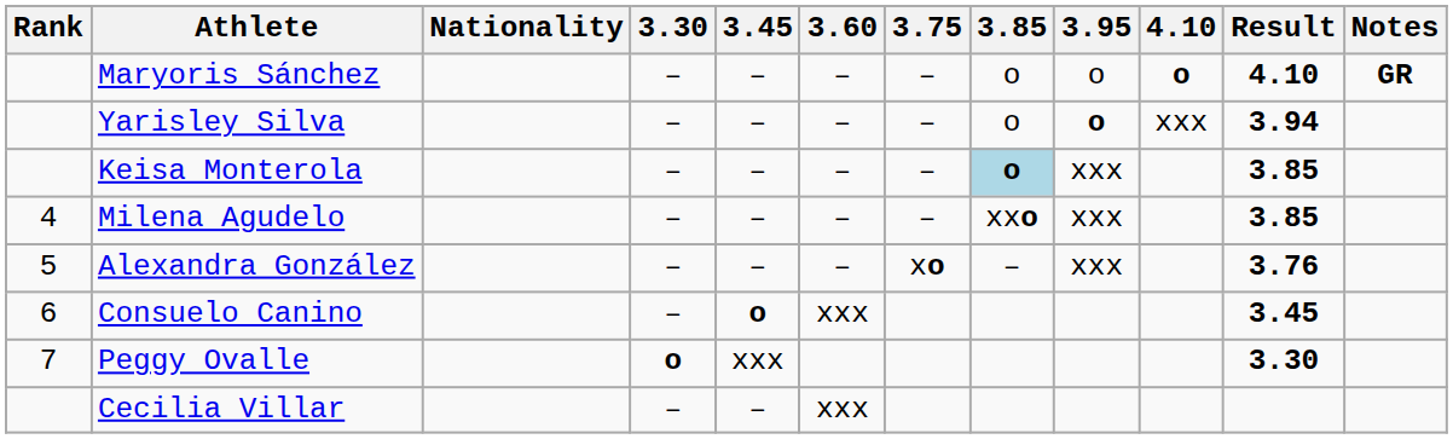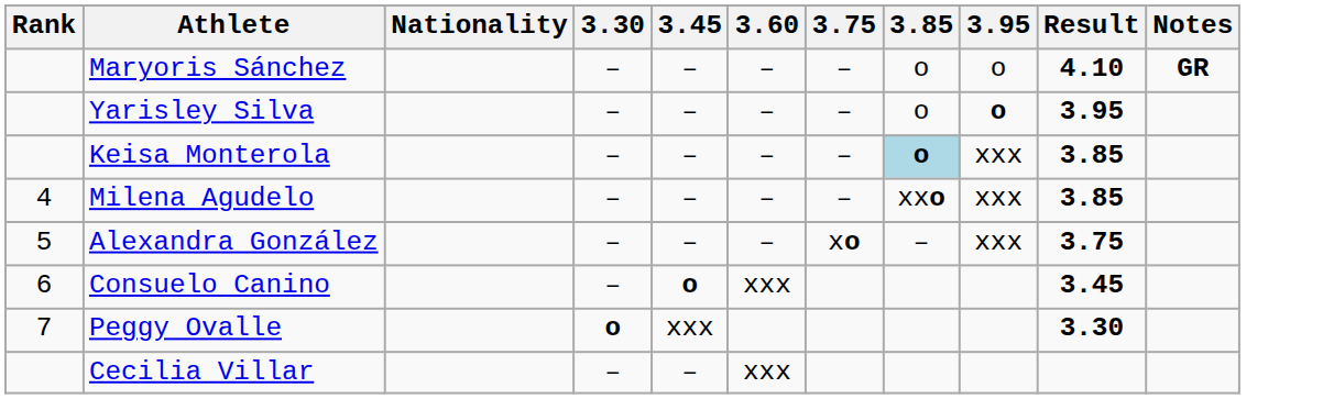 <table class="wikitable sortable" style="text-align:center;font-size:95%">
 <tr>
 <th>Rank</th>
 <th>Athlete</th>
 <th>Nationality</th>
 <th>3.30</th>
 <th>3.45</th>
 <th>3.60</th>
 <th>3.75</th>
 <th>3.85</th>
 <th>3.95</th>
-<th>4.10</th>
 <th>Result</th>
 <th>Notes</th>
 </tr>
 <tr>
 <td></td>
 <td align="left"><a href='#'>Maryoris Sánchez</a></td>
 <td align=left></td>
 <td>–</td>
 <td>–</td>
 <td>–</td>
 <td>–</td>
 <td>o</td>
 <td>o</td>
-<td><strong>o</strong></td>
 <td><strong>4.10</strong></td>
 <td><strong>GR</strong></td>
 </tr>
 <tr>
 <td></td>
 <td align="left"><a href='#'>Yarisley Silva</a></td>
 <td align=left></td>
 <td>–</td>
 <td>–</td>
 <td>–</td>
 <td>–</td>
 <td>o</td>
 <td><strong>o</strong></td>
-<td>xxx</td>
-<td><strong>3.94</strong></td>
+<td><strong>3.95</strong></td>
 <td></td>
 </tr>
 <tr>
 <td></td>
 <td align="left"><a href='#'>Keisa Monterola</a></td>
 <td align=left></td>
 <td>–</td>
 <td>–</td>
 <td>–</td>
 <td>–</td>
 <td style="background: lightblue;"><strong>o</strong></td>
 <td>xxx</td>
-<td></td>
 <td><strong>3.85</strong></td>
 <td></td>
 </tr>
 <tr>
 <td>4</td>
 <td align="left"><a href='#'>Milena Agudelo</a></td>
 <td align=left></td>
 <td>–</td>
 <td>–</td>
 <td>–</td>
 <td>–</td>
 <td>xx<strong>o</strong></td>
 <td>xxx</td>
-<td></td>
 <td><strong>3.85</strong></td>
 <td></td>
 </tr>
 <tr>
 <td>5</td>
 <td align="left"><a href='#'>Alexandra González</a></td>
 <td align=left></td>
 <td>–</td>
 <td>–</td>
 <td>–</td>
 <td>x<strong>o</strong></td>
 <td>–</td>
 <td>xxx</td>
-<td></td>
-<td><strong>3.76</strong></td>
+<td><strong>3.75</strong></td>
 <td></td>
 </tr>
 <tr>
 <td>6</td>
 <td align="left"><a href='#'>Consuelo Canino</a></td>
 <td align=left></td>
 <td>–</td>
 <td><strong>o</strong></td>
 <td>xxx</td>
 <td></td>
 <td></td>
 <td></td>
-<td></td>
 <td><strong>3.45</strong></td>
 <td></td>
 </tr>
 <tr>
 <td>7</td>
 <td align="left"><a href='#'>Peggy Ovalle</a></td>
 <td align=left></td>
 <td><strong>o</strong></td>
 <td>xxx</td>
-<td></td>
 <td></td>
 <td></td>
 <td></td>
 <td></td>
 <td><strong>3.30</strong></td>
 <td></td>
 </tr>
 <tr>
 <td></td>
 <td align="left"><a href='#'>Cecilia Villar</a></td>
 <td align=left></td>
 <td>–</td>
 <td>–</td>
 <td>xxx</td>
 <td></td>
 <td></td>
 <td></td>
-<td></td>
 <td><strong></strong></td>
 <td></td>
 </tr>
 </table>
